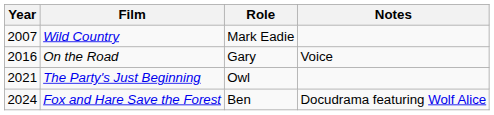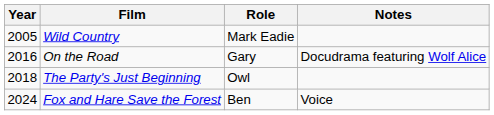 <table class="wikitable">
 <tr>
 <th>Year</th>
 <th>Film</th>
 <th>Role</th>
 <th>Notes</th>
 </tr>
 <tr>
-<td>2007</td>
+<td>2005</td>
 <td><em><a href='#'>Wild Country</a></em></td>
 <td>Mark Eadie</td>
 <td></td>
 </tr>
 <tr>
 <td>2016</td>
 <td><em>On the Road</em></td>
 <td>Gary</td>
-<td>Voice</td>
+<td>Docudrama featuring <a href='#'>Wolf Alice</a></td>
 </tr>
 <tr>
-<td>2021</td>
+<td>2018</td>
 <td><em><a href='#'>The Party's Just Beginning</a></em></td>
 <td>Owl</td>
 <td></td>
 </tr>
 <tr>
 <td>2024</td>
 <td><em><a href='#'>Fox and Hare Save the Forest</a></em></td>
 <td>Ben</td>
-<td>Docudrama featuring <a href='#'>Wolf Alice</a></td>
+<td>Voice</td>
 </tr>
 </table>
